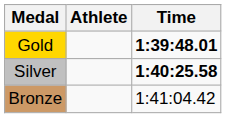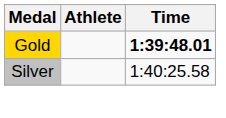 <table class="wikitable">
 <tr>
 <th>Medal</th>
 <th>Athlete</th>
 <th>Time</th>
 </tr>
 <tr>
 <td style="text-align:center;background-color:gold;">Gold</td>
 <td></td>
 <td><strong>1:39:48.01</strong></td>
 </tr>
 <tr>
 <td style="text-align:center;background-color:silver;">Silver</td>
 <td></td>
-<td><strong>1:40:25.58</strong></td>
-</tr>
-<tr>
-<td style="text-align:center;background-color:#CC9966;">Bronze</td>
-<td></td>
-<td>1:41:04.42</td>
+<td>1:40:25.58</td>
 </tr>
 </table>
